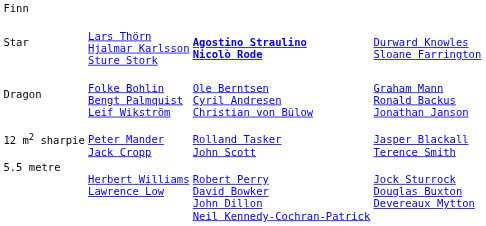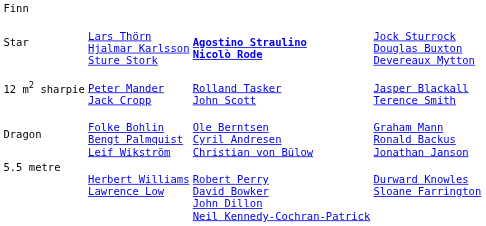 <table>
 <tr>
 <td>Finn<br></td>
 <td></td>
 <td></td>
 <td></td>
 </tr>
 <tr>
 <td>Star<br></td>
 <td><br><a href='#'>Lars Thörn</a><br><a href='#'>Hjalmar Karlsson</a><br><a href='#'>Sture Stork</a></td>
 <td><strong><br><a href='#'>Agostino Straulino</a><br><a href='#'>Nicolò Rode</a></strong></td>
-<td><br><a href='#'>Durward Knowles</a><br><a href='#'>Sloane Farrington</a></td>
+<td><br><a href='#'>Jock Sturrock</a><br><a href='#'>Douglas Buxton</a><br><a href='#'>Devereaux Mytton</a></td>
+</tr>
+<tr>
+<td>12 m<sup>2</sup> sharpie<br></td>
+<td><br><a href='#'>Peter Mander</a><br><a href='#'>Jack Cropp</a></td>
+<td><br><a href='#'>Rolland Tasker</a><br><a href='#'>John Scott</a></td>
+<td><br><a href='#'>Jasper Blackall</a><br><a href='#'>Terence Smith</a></td>
 </tr>
 <tr>
 <td>Dragon<br></td>
 <td><br><a href='#'>Folke Bohlin</a><br><a href='#'>Bengt Palmquist</a><br><a href='#'>Leif Wikström</a></td>
 <td><br><a href='#'>Ole Berntsen</a><br><a href='#'>Cyril Andresen</a><br><a href='#'>Christian von Bülow</a></td>
 <td><br><a href='#'>Graham Mann</a><br><a href='#'>Ronald Backus</a><br><a href='#'>Jonathan Janson</a></td>
 </tr>
-<tr>
-<td>12 m<sup>2</sup> sharpie<br></td>
-<td><br><a href='#'>Peter Mander</a><br><a href='#'>Jack Cropp</a></td>
-<td><br><a href='#'>Rolland Tasker</a><br><a href='#'>John Scott</a></td>
-<td><br><a href='#'>Jasper Blackall</a><br><a href='#'>Terence Smith</a></td>
-</tr>
 <tr valign="top">
 <td>5.5 metre<br></td>
 <td><br><a href='#'>Herbert Williams</a><br><a href='#'>Lawrence Low</a></td>
 <td><br><a href='#'>Robert Perry</a><br><a href='#'>David Bowker</a><br><a href='#'>John Dillon</a><br><a href='#'>Neil Kennedy-Cochran-Patrick</a></td>
-<td><br><a href='#'>Jock Sturrock</a><br><a href='#'>Douglas Buxton</a><br><a href='#'>Devereaux Mytton</a></td>
+<td><br><a href='#'>Durward Knowles</a><br><a href='#'>Sloane Farrington</a></td>
 </tr>
 </table>
